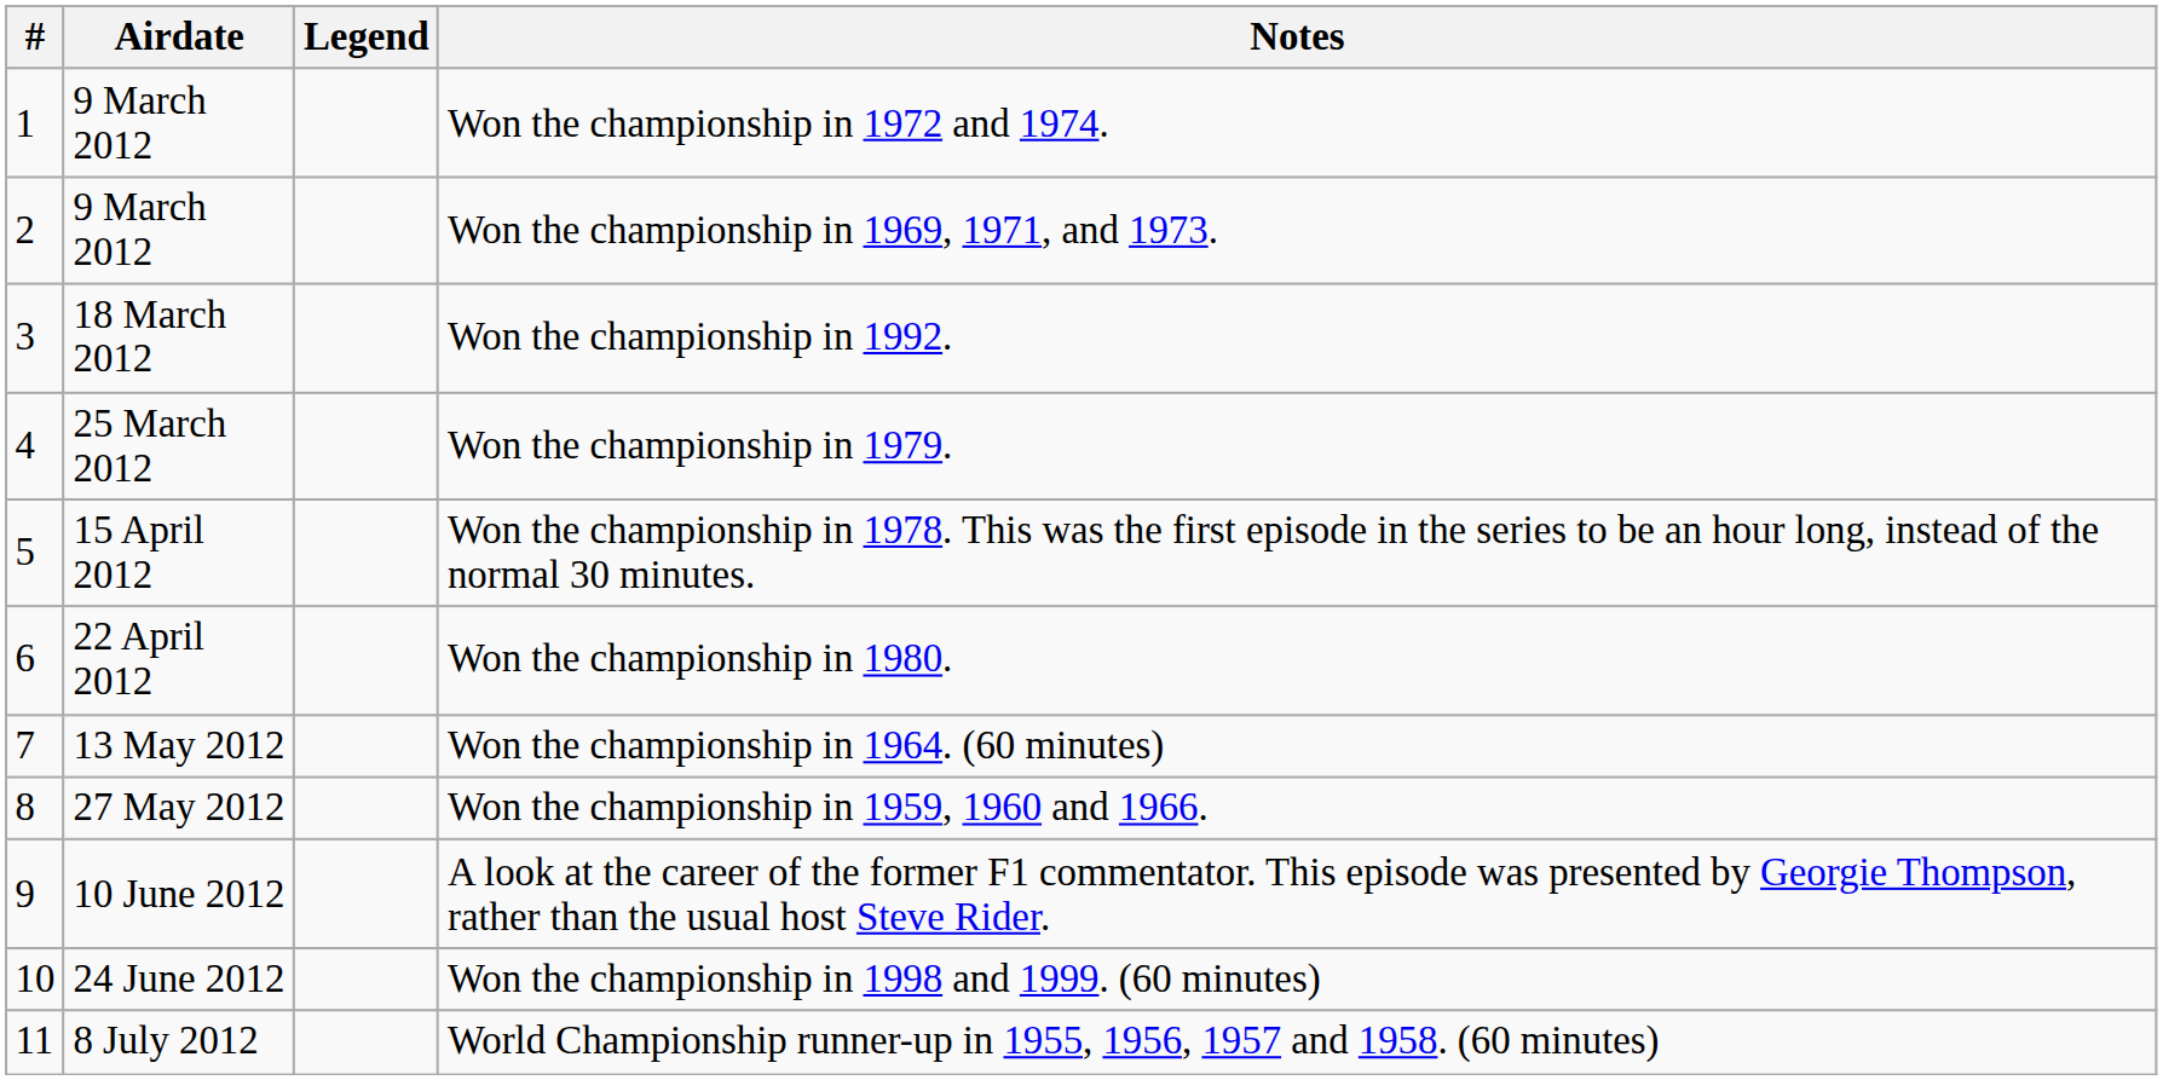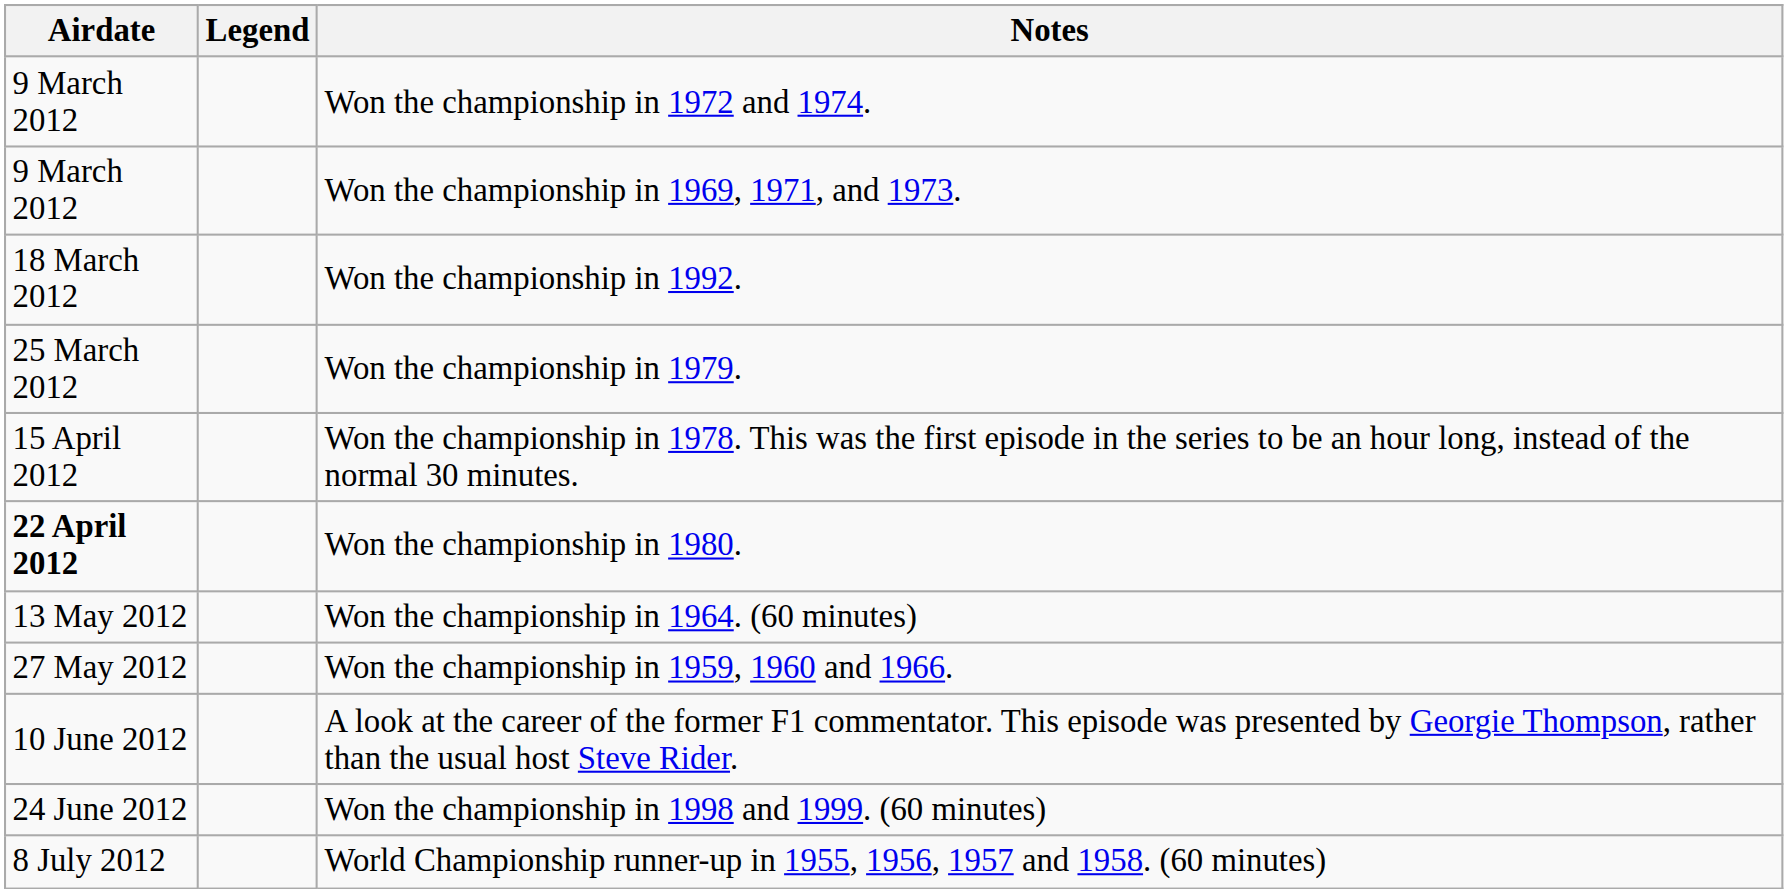 <table class="wikitable">
 <tr>
-<th>#</th>
 <th>Airdate</th>
 <th>Legend</th>
 <th>Notes</th>
 </tr>
 <tr>
-<td>1</td>
 <td>9 March 2012</td>
 <td></td>
 <td>Won the championship in <a href='#'>1972</a> and <a href='#'>1974</a>.</td>
 </tr>
 <tr>
-<td>2</td>
 <td>9 March 2012</td>
 <td></td>
 <td>Won the championship in <a href='#'>1969</a>, <a href='#'>1971</a>, and <a href='#'>1973</a>.</td>
 </tr>
 <tr>
-<td>3</td>
 <td>18 March 2012</td>
 <td></td>
 <td>Won the championship in <a href='#'>1992</a>.</td>
 </tr>
 <tr>
-<td>4</td>
 <td>25 March 2012</td>
 <td></td>
 <td>Won the championship in <a href='#'>1979</a>.</td>
 </tr>
 <tr>
-<td>5</td>
 <td>15 April 2012</td>
 <td></td>
 <td>Won the championship in <a href='#'>1978</a>. This was the first episode in the series to be an hour long, instead of the normal 30 minutes.</td>
 </tr>
 <tr>
-<td>6</td>
-<td>22 April 2012</td>
+<td><strong>22 April 2012</strong></td>
 <td></td>
 <td>Won the championship in <a href='#'>1980</a>.</td>
 </tr>
 <tr>
-<td>7</td>
 <td>13 May 2012</td>
 <td></td>
 <td>Won the championship in <a href='#'>1964</a>. (60 minutes)</td>
 </tr>
 <tr>
-<td>8</td>
 <td>27 May 2012</td>
 <td></td>
 <td>Won the championship in <a href='#'>1959</a>, <a href='#'>1960</a> and <a href='#'>1966</a>.</td>
 </tr>
 <tr>
-<td>9</td>
 <td>10 June 2012</td>
 <td></td>
 <td>A look at the career of the former F1 commentator. This episode was presented by <a href='#'>Georgie Thompson</a>, rather than the usual host <a href='#'>Steve Rider</a>.</td>
 </tr>
 <tr>
-<td>10</td>
 <td>24 June 2012</td>
 <td></td>
 <td>Won the championship in <a href='#'>1998</a> and <a href='#'>1999</a>. (60 minutes)</td>
 </tr>
 <tr>
-<td>11</td>
 <td>8 July 2012</td>
 <td></td>
 <td>World Championship runner-up in <a href='#'>1955</a>, <a href='#'>1956</a>, <a href='#'>1957</a> and <a href='#'>1958</a>. (60 minutes)</td>
 </tr>
 </table>
